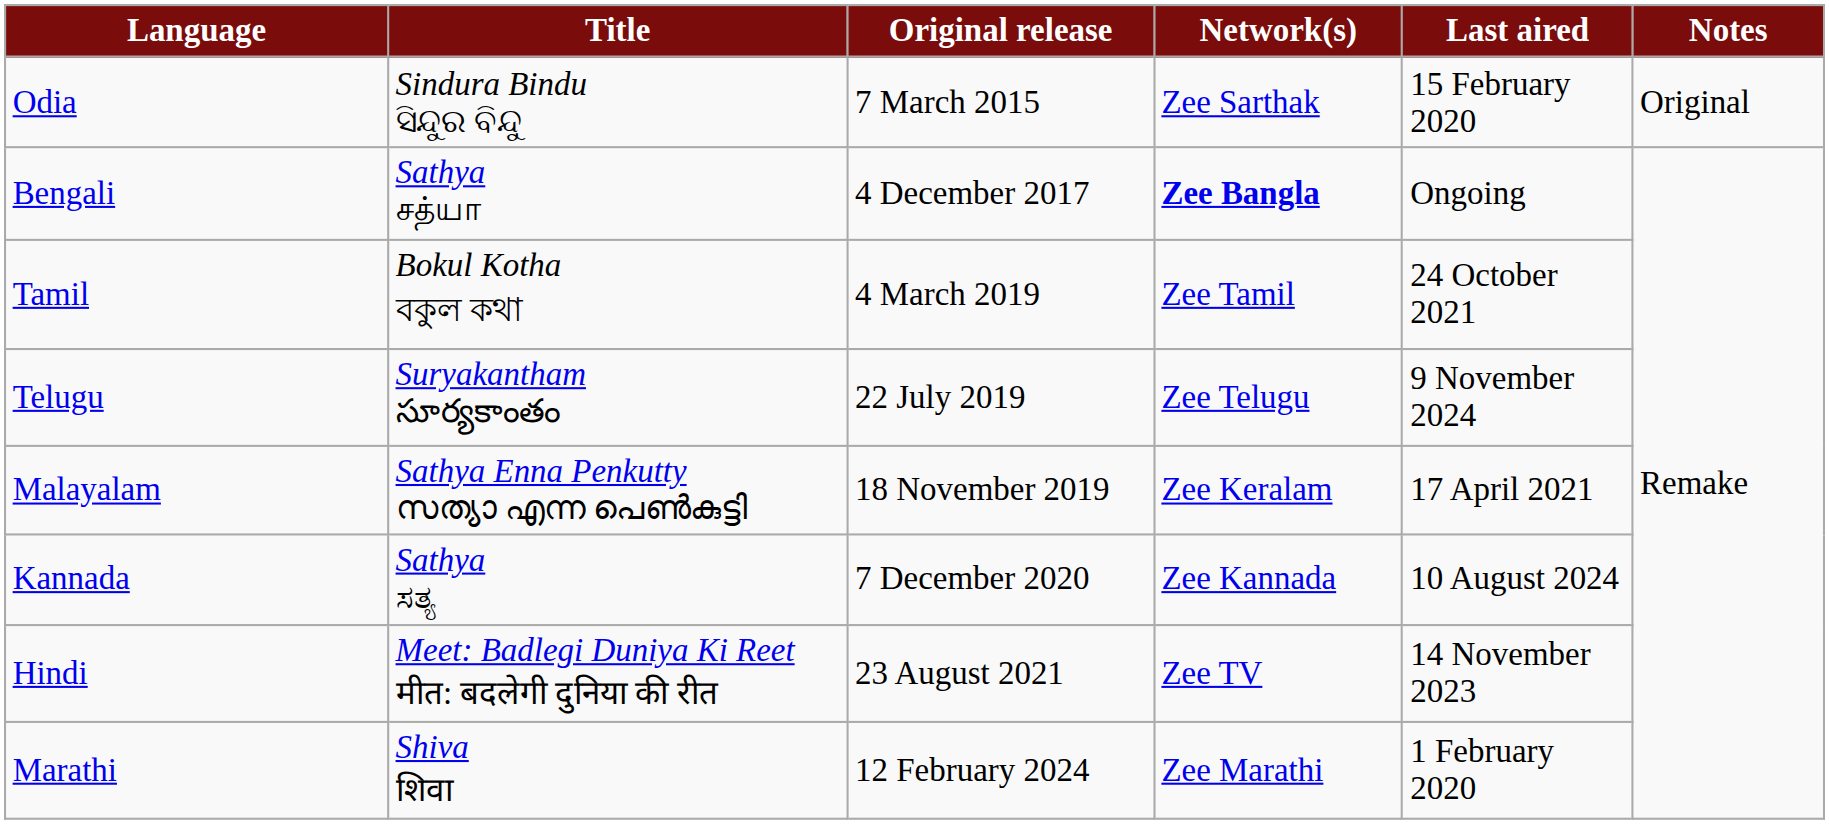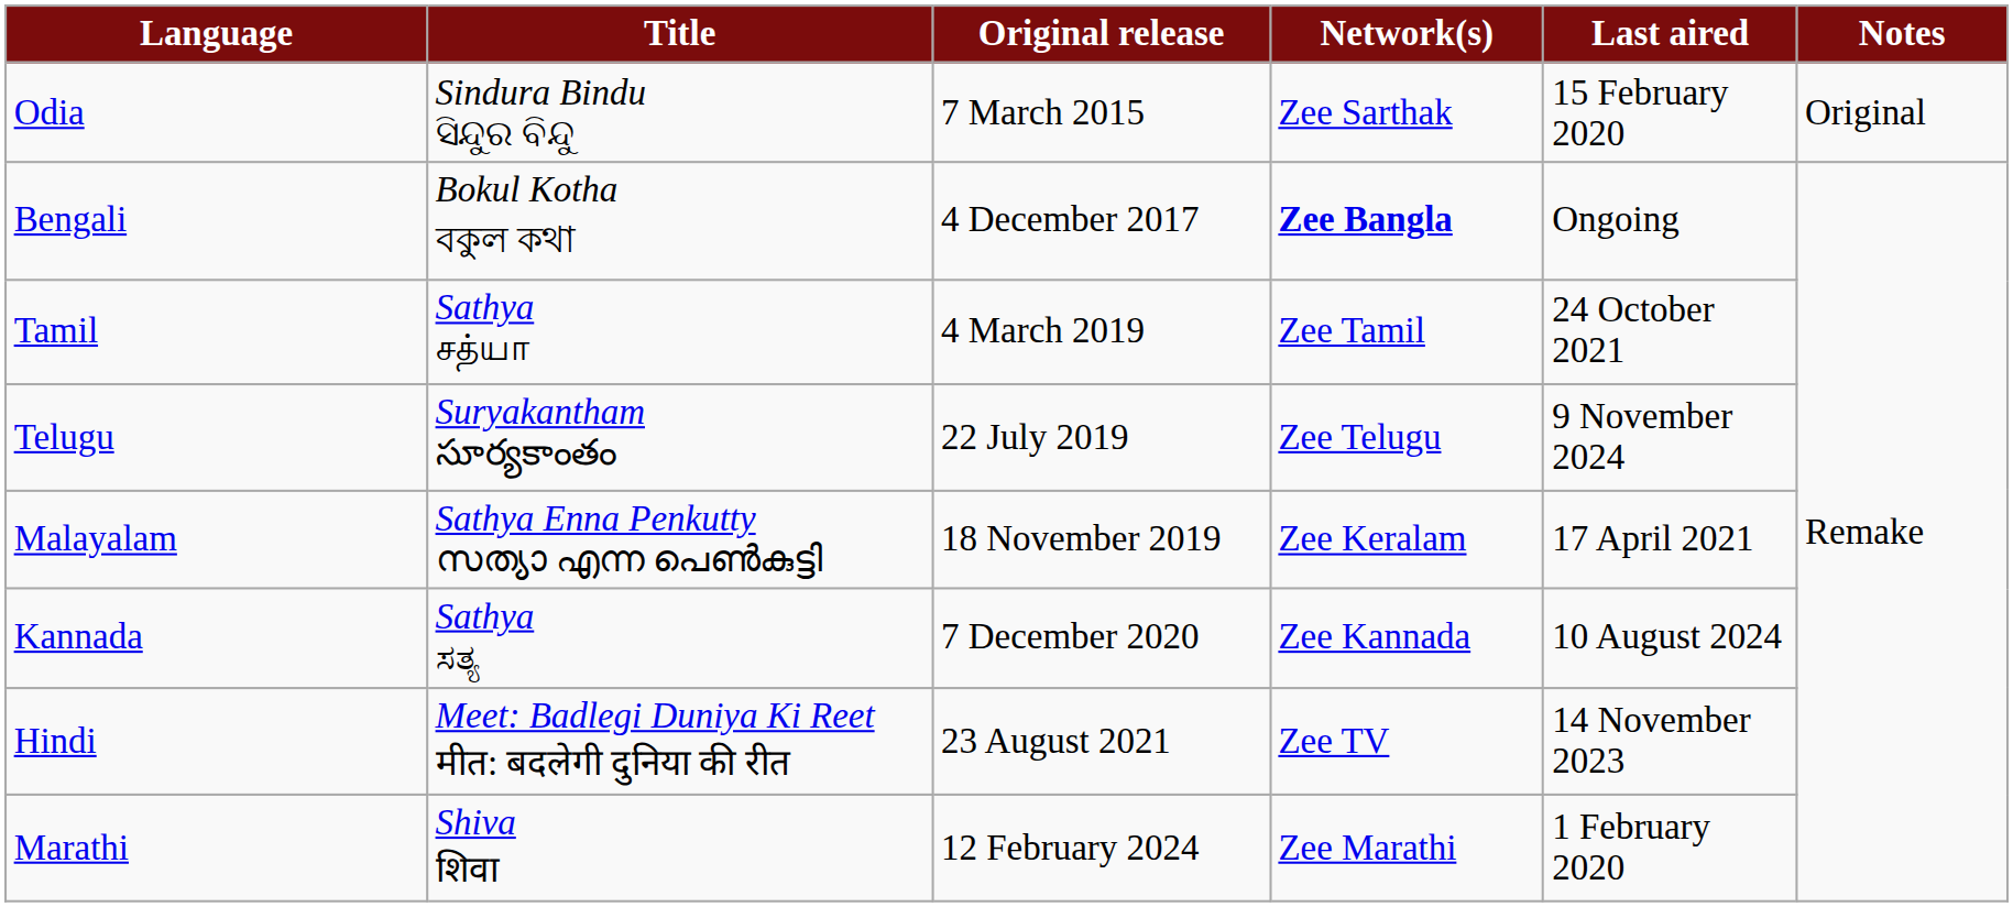 <table class="wikitable" style="width: 100%; margin-right: 0;">
 <tr style="color:white">
 <th style="background:#7b0c0c; width:20%;">Language</th>
 <th style="background:#7b0c0c; width:24%;">Title</th>
 <th style="background:#7b0c0c; width:16%;">Original release</th>
 <th style="background:#7b0c0c; width:13%;">Network(s)</th>
 <th style="background:#7b0c0c; width:12%;">Last aired</th>
 <th style="background:#7b0c0c; width:10%;">Notes</th>
 </tr>
 <tr>
 <td><a href='#'>Odia</a></td>
 <td><em>Sindura Bindu</em> <br> ସିନ୍ଦୁର ବିନ୍ଦୁ</td>
 <td>7 March 2015</td>
 <td><a href='#'>Zee Sarthak</a></td>
 <td>15 February 2020</td>
 <td>Original</td>
 </tr>
 <tr>
 <td><a href='#'>Bengali</a></td>
-<td><em><a href='#'>Sathya</a></em> <br> சத்யா</td>
+<td><em>Bokul Kotha</em> <br> বকুল কথা</td>
 <td>4 December 2017</td>
 <td><strong><a href='#'>Zee Bangla</a></strong></td>
 <td>Ongoing</td>
 <td rowspan="7">Remake</td>
 </tr>
 <tr>
 <td><a href='#'>Tamil</a></td>
-<td><em>Bokul Kotha</em> <br> বকুল কথা</td>
+<td><em><a href='#'>Sathya</a></em> <br> சத்யா</td>
 <td>4 March 2019</td>
 <td><a href='#'>Zee Tamil</a></td>
 <td>24 October 2021</td>
 </tr>
 <tr>
 <td><a href='#'>Telugu</a></td>
 <td><em><a href='#'>Suryakantham</a></em> <br> సూర్యకాంతం</td>
 <td>22 July 2019</td>
 <td><a href='#'>Zee Telugu</a></td>
 <td>9 November 2024</td>
 </tr>
 <tr>
 <td><a href='#'>Malayalam</a></td>
 <td><em><a href='#'>Sathya Enna Penkutty</a></em> <br> സത്യാ എന്ന പെൺകുട്ടി</td>
 <td>18 November 2019</td>
 <td><a href='#'>Zee Keralam</a></td>
 <td>17 April 2021</td>
 </tr>
 <tr>
 <td><a href='#'>Kannada</a></td>
 <td><em><a href='#'>Sathya</a></em> <br> ಸತ್ಯ</td>
 <td>7 December 2020</td>
 <td><a href='#'>Zee Kannada</a></td>
 <td>10 August 2024</td>
 </tr>
 <tr>
 <td><a href='#'>Hindi</a></td>
 <td><em><a href='#'>Meet: Badlegi Duniya Ki Reet</a></em> <br> मीत: बदलेगी दुनिया की रीत</td>
 <td>23 August 2021</td>
 <td><a href='#'>Zee TV</a></td>
 <td>14 November 2023</td>
 </tr>
 <tr>
 <td><a href='#'>Marathi</a></td>
 <td><em><a href='#'>Shiva</a></em> <br> शिवा</td>
 <td>12 February 2024</td>
 <td><a href='#'>Zee Marathi</a></td>
 <td>1 February 2020</td>
 </tr>
 </table>
